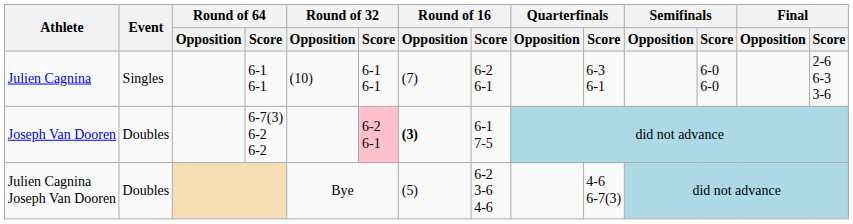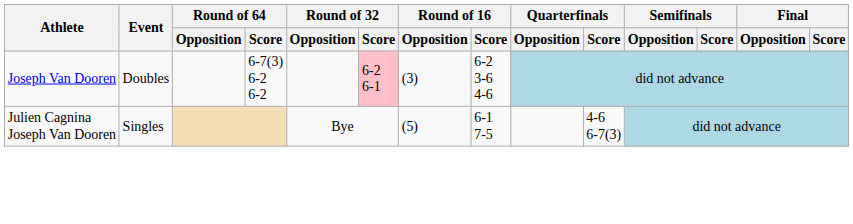 <table class=wikitable style="font-size:90%">
 <tr>
 <th rowspan="2">Athlete</th>
 <th rowspan="2">Event</th>
 <th colspan="2">Round of 64</th>
 <th colspan="2">Round of 32</th>
 <th colspan="2">Round of 16</th>
 <th colspan="2">Quarterfinals</th>
 <th colspan="2">Semifinals</th>
 <th colspan="2">Final</th>
 </tr>
 <tr>
 <th>Opposition</th>
 <th>Score</th>
 <th>Opposition</th>
 <th>Score</th>
 <th>Opposition</th>
 <th>Score</th>
 <th>Opposition</th>
 <th>Score</th>
 <th>Opposition</th>
 <th>Score</th>
 <th>Opposition</th>
 <th>Score</th>
 </tr>
 <tr>
-<td><a href='#'>Julien Cagnina</a></td>
-<td>Singles</td>
-<td></td>
-<td>6-1<br>6-1</td>
-<td> (10)</td>
-<td>6-1<br>6-1</td>
-<td> (7)</td>
-<td>6-2<br>6-1</td>
-<td></td>
-<td>6-3<br>6-1</td>
-<td></td>
-<td>6-0<br>6-0</td>
-<td></td>
-<td>2-6<br>6-3<br>3-6</td>
-</tr>
-<tr>
 <td><a href='#'>Joseph Van Dooren</a></td>
 <td>Doubles</td>
 <td></td>
 <td>6-7(3)<br>6-2<br>6-2</td>
 <td></td>
 <td style="background: pink;">6-2<br>6-1</td>
-<td><strong> (3)</strong></td>
-<td>6-1<br>7-5</td>
+<td> (3)</td>
+<td>6-2<br>3-6<br>4-6</td>
 <td colspan="6" bgcolor="lightblue" align="center">did not advance</td>
 </tr>
 <tr>
 <td>Julien Cagnina<br>Joseph Van Dooren</td>
-<td>Doubles</td>
+<td>Singles</td>
 <td colspan="2" bgcolor="wheat"></td>
 <td colspan="2" align="center">Bye</td>
 <td> (5)</td>
-<td>6-2<br>3-6<br>4-6</td>
+<td>6-1<br>7-5</td>
 <td></td>
 <td>4-6<br>6-7(3)</td>
 <td colspan="4" bgcolor="lightblue" align="center">did not advance</td>
 </tr>
 </table>
